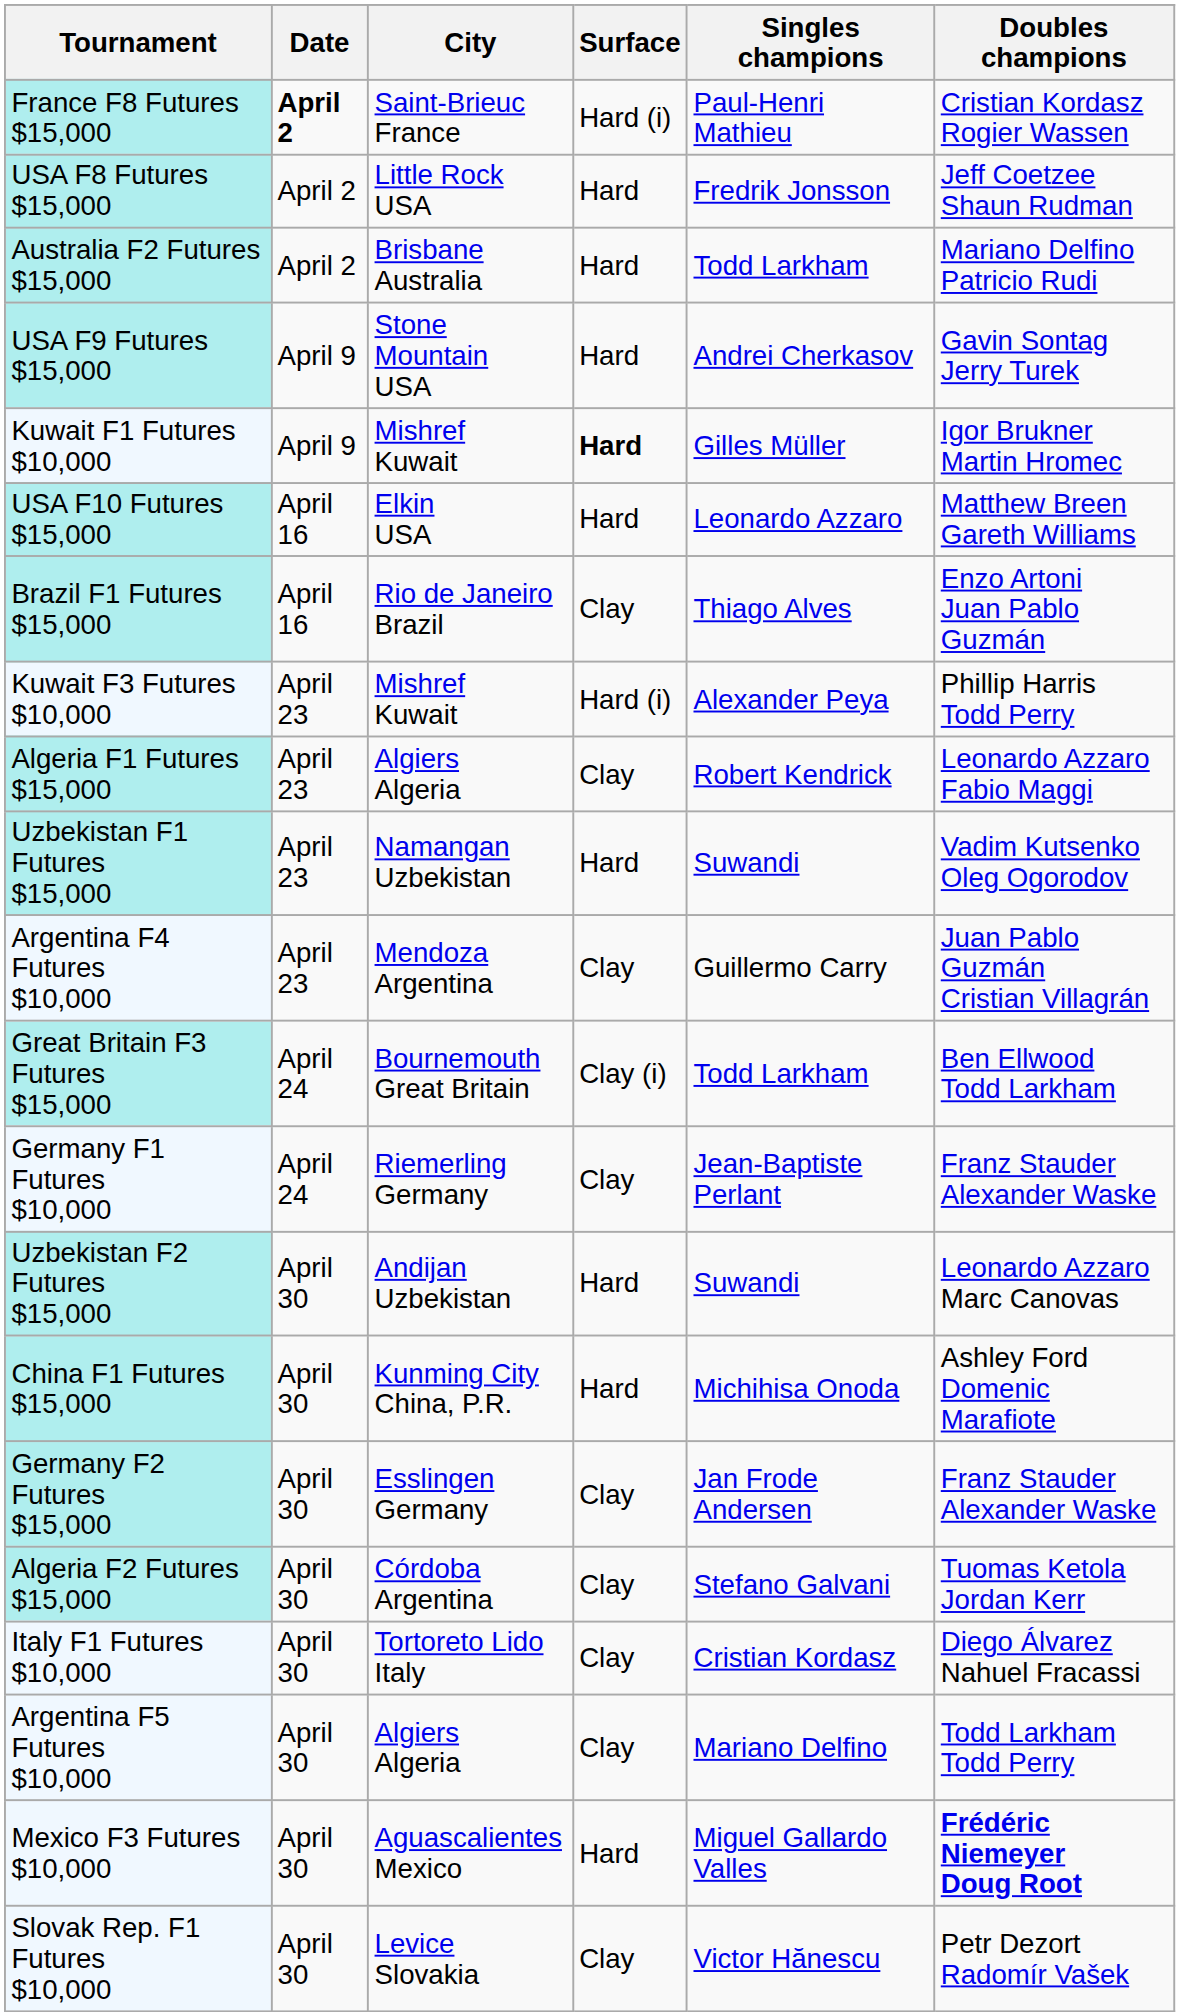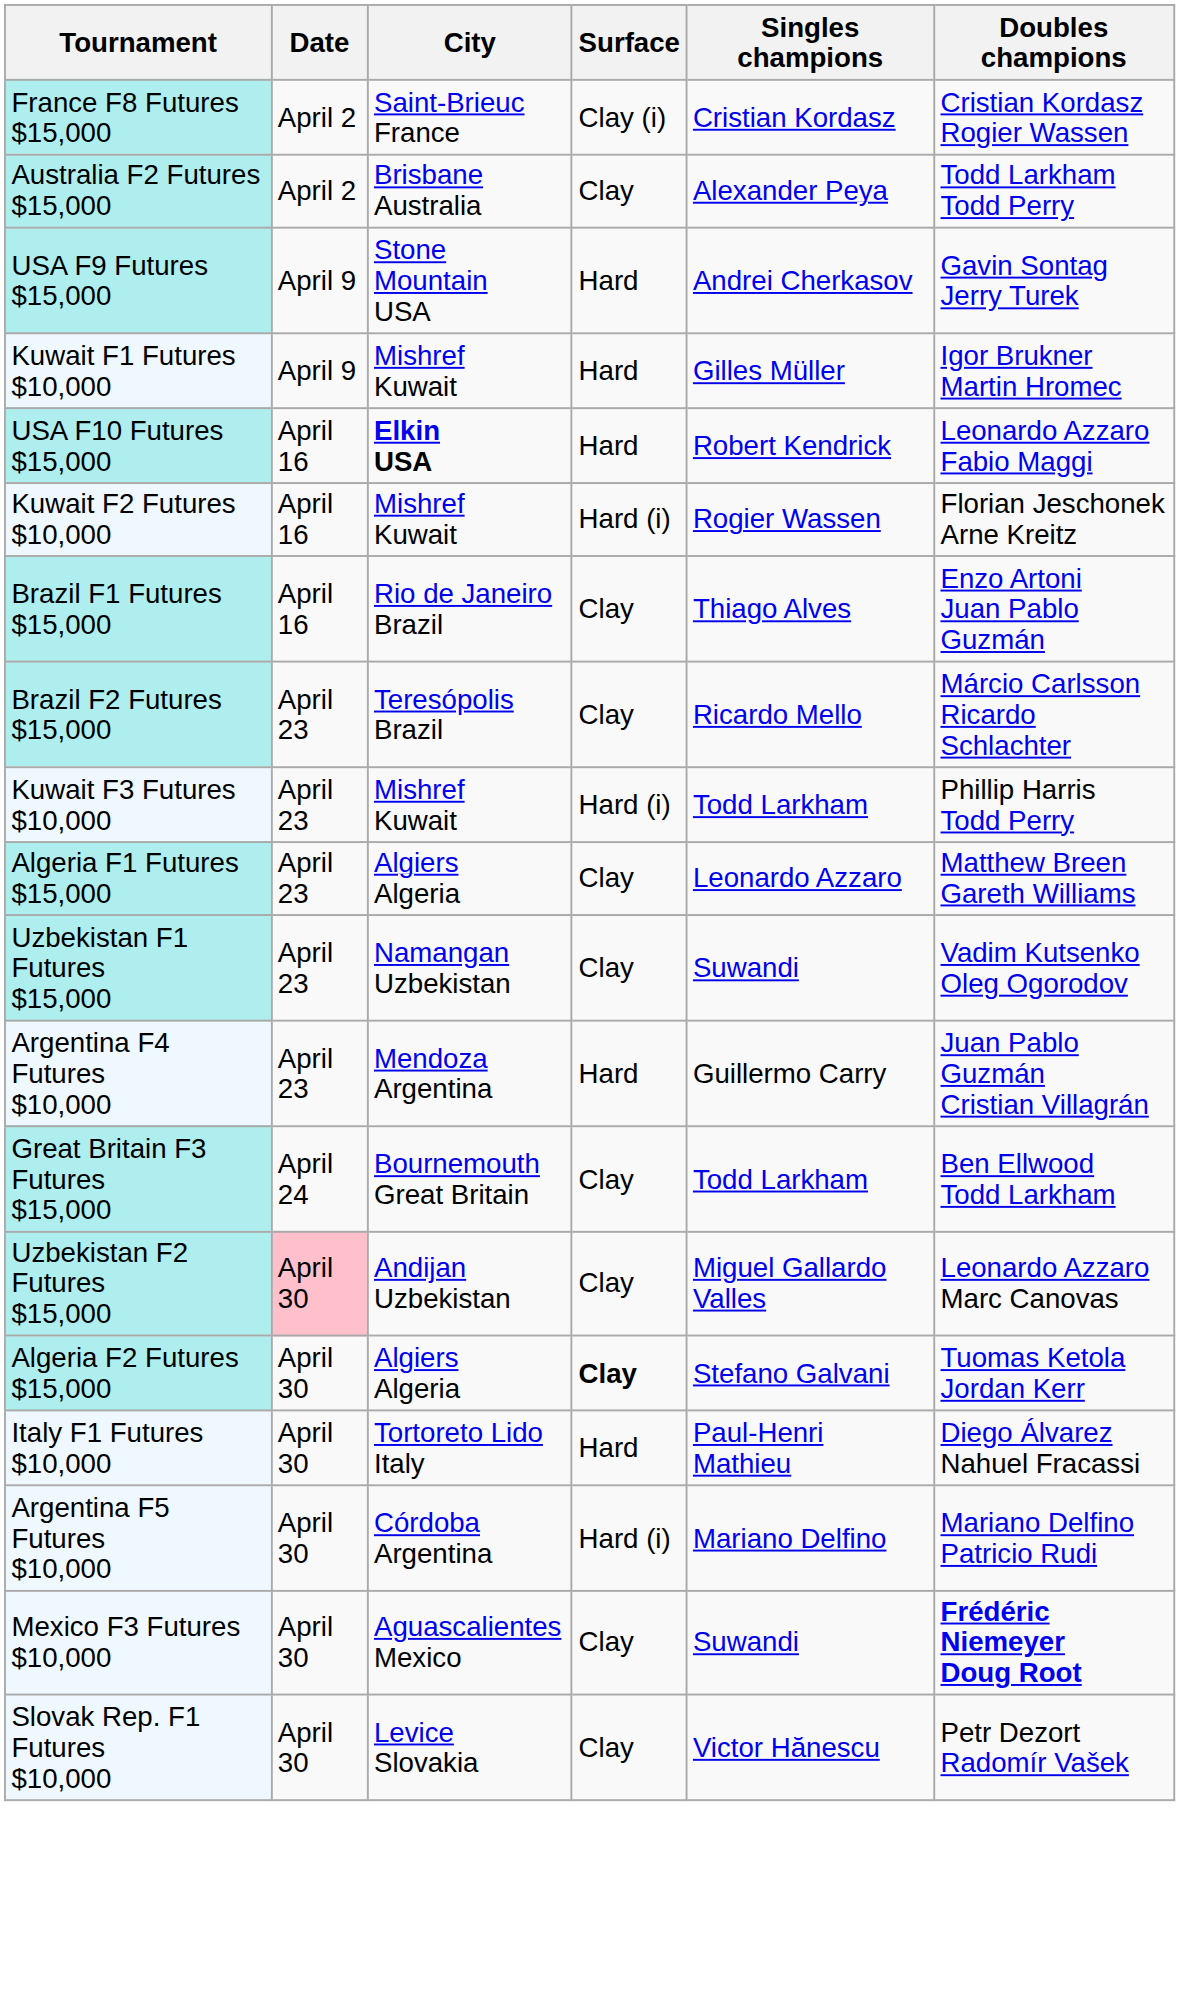 <table class="sortable wikitable" style="font-size:90%">
 <tr>
 <th>Tournament</th>
 <th>Date</th>
 <th>City</th>
 <th>Surface</th>
 <th>Singles champions</th>
 <th>Doubles champions</th>
 </tr>
 <tr>
 <td style="background:#afeeee;">France F8 Futures<br>$15,000</td>
-<td><strong>April 2</strong></td>
+<td>April 2</td>
 <td><a href='#'>Saint-Brieuc</a><br>France</td>
-<td>Hard (i)</td>
-<td> <a href='#'>Paul-Henri Mathieu</a></td>
+<td>Clay (i)</td>
+<td> <a href='#'>Cristian Kordasz</a></td>
 <td> <a href='#'>Cristian Kordasz</a> <br> <a href='#'>Rogier Wassen</a></td>
-</tr>
-<tr>
-<td style="background:#afeeee;">USA F8 Futures<br>$15,000</td>
-<td>April 2</td>
-<td><a href='#'>Little Rock</a><br>USA</td>
-<td>Hard</td>
-<td> <a href='#'>Fredrik Jonsson</a></td>
-<td> <a href='#'>Jeff Coetzee</a> <br> <a href='#'>Shaun Rudman</a></td>
 </tr>
 <tr>
 <td style="background:#afeeee;">Australia F2 Futures<br>$15,000</td>
 <td>April 2</td>
 <td><a href='#'>Brisbane</a><br>Australia</td>
-<td>Hard</td>
-<td> <a href='#'>Todd Larkham</a></td>
-<td> <a href='#'>Mariano Delfino</a> <br> <a href='#'>Patricio Rudi</a></td>
+<td>Clay</td>
+<td> <a href='#'>Alexander Peya</a></td>
+<td> <a href='#'>Todd Larkham</a> <br> <a href='#'>Todd Perry</a></td>
 </tr>
 <tr>
 <td style="background:#afeeee;">USA F9 Futures<br>$15,000</td>
 <td>April 9</td>
 <td><a href='#'>Stone Mountain</a><br>USA</td>
 <td>Hard</td>
 <td> <a href='#'>Andrei Cherkasov</a></td>
 <td> <a href='#'>Gavin Sontag</a> <br> <a href='#'>Jerry Turek</a></td>
 </tr>
 <tr>
 <td style="background:#f0f8ff;">Kuwait F1 Futures<br>$10,000</td>
 <td>April 9</td>
 <td><a href='#'>Mishref</a><br>Kuwait</td>
-<td><strong>Hard</strong></td>
+<td>Hard</td>
 <td> <a href='#'>Gilles Müller</a></td>
 <td> <a href='#'>Igor Brukner</a> <br> <a href='#'>Martin Hromec</a></td>
 </tr>
 <tr>
 <td style="background:#afeeee;">USA F10 Futures<br>$15,000</td>
 <td>April 16</td>
-<td><a href='#'>Elkin</a><br>USA</td>
+<td><strong><a href='#'>Elkin</a><br>USA</strong></td>
 <td>Hard</td>
-<td> <a href='#'>Leonardo Azzaro</a></td>
-<td> <a href='#'>Matthew Breen</a> <br> <a href='#'>Gareth Williams</a></td>
+<td> <a href='#'>Robert Kendrick</a></td>
+<td> <a href='#'>Leonardo Azzaro</a> <br> <a href='#'>Fabio Maggi</a></td>
+</tr>
+<tr>
+<td style="background:#f0f8ff;">Kuwait F2 Futures<br>$10,000</td>
+<td>April 16</td>
+<td><a href='#'>Mishref</a><br>Kuwait</td>
+<td>Hard (i)</td>
+<td> <a href='#'>Rogier Wassen</a></td>
+<td> Florian Jeschonek <br> Arne Kreitz</td>
 </tr>
 <tr>
 <td style="background:#afeeee;">Brazil F1 Futures<br>$15,000</td>
 <td>April 16</td>
 <td><a href='#'>Rio de Janeiro</a><br>Brazil</td>
 <td>Clay</td>
 <td> <a href='#'>Thiago Alves</a></td>
 <td> <a href='#'>Enzo Artoni</a> <br> <a href='#'>Juan Pablo Guzmán</a></td>
 </tr>
 <tr>
+<td style="background:#afeeee;">Brazil F2 Futures<br>$15,000</td>
+<td>April 23</td>
+<td><a href='#'>Teresópolis</a><br>Brazil</td>
+<td>Clay</td>
+<td> <a href='#'>Ricardo Mello</a></td>
+<td> <a href='#'>Márcio Carlsson</a> <br> <a href='#'>Ricardo Schlachter</a></td>
+</tr>
+<tr>
 <td style="background:#f0f8ff;">Kuwait F3 Futures<br>$10,000</td>
 <td>April 23</td>
 <td><a href='#'>Mishref</a><br>Kuwait</td>
 <td>Hard (i)</td>
-<td> <a href='#'>Alexander Peya</a></td>
+<td> <a href='#'>Todd Larkham</a></td>
 <td> Phillip Harris <br> <a href='#'>Todd Perry</a></td>
 </tr>
 <tr>
 <td style="background:#afeeee;">Algeria F1 Futures<br>$15,000</td>
 <td>April 23</td>
 <td><a href='#'>Algiers</a><br>Algeria</td>
 <td>Clay</td>
-<td> <a href='#'>Robert Kendrick</a></td>
-<td> <a href='#'>Leonardo Azzaro</a> <br> <a href='#'>Fabio Maggi</a></td>
+<td> <a href='#'>Leonardo Azzaro</a></td>
+<td> <a href='#'>Matthew Breen</a> <br> <a href='#'>Gareth Williams</a></td>
 </tr>
 <tr>
 <td style="background:#afeeee;">Uzbekistan F1 Futures<br>$15,000</td>
 <td>April 23</td>
 <td><a href='#'>Namangan</a><br>Uzbekistan</td>
-<td>Hard</td>
+<td>Clay</td>
 <td> <a href='#'>Suwandi</a></td>
 <td> <a href='#'>Vadim Kutsenko</a> <br> <a href='#'>Oleg Ogorodov</a></td>
 </tr>
 <tr>
 <td style="background:#f0f8ff;">Argentina F4 Futures<br>$10,000</td>
 <td>April 23</td>
 <td><a href='#'>Mendoza</a><br>Argentina</td>
-<td>Clay</td>
+<td>Hard</td>
 <td> Guillermo Carry</td>
 <td> <a href='#'>Juan Pablo Guzmán</a> <br> <a href='#'>Cristian Villagrán</a></td>
 </tr>
 <tr>
 <td style="background:#afeeee;">Great Britain F3 Futures<br>$15,000</td>
 <td>April 24</td>
 <td><a href='#'>Bournemouth</a><br>Great Britain</td>
-<td>Clay (i)</td>
+<td>Clay</td>
 <td> <a href='#'>Todd Larkham</a></td>
 <td> <a href='#'>Ben Ellwood</a> <br> <a href='#'>Todd Larkham</a></td>
 </tr>
 <tr>
-<td style="background:#f0f8ff;">Germany F1 Futures<br>$10,000</td>
-<td>April 24</td>
-<td><a href='#'>Riemerling</a><br>Germany</td>
+<td style="background:#afeeee;">Uzbekistan F2 Futures<br>$15,000</td>
+<td style="background: pink;">April 30</td>
+<td><a href='#'>Andijan</a><br>Uzbekistan</td>
 <td>Clay</td>
-<td> <a href='#'>Jean-Baptiste Perlant</a></td>
-<td> <a href='#'>Franz Stauder</a> <br> <a href='#'>Alexander Waske</a></td>
-</tr>
-<tr>
-<td style="background:#afeeee;">Uzbekistan F2 Futures<br>$15,000</td>
-<td>April 30</td>
-<td><a href='#'>Andijan</a><br>Uzbekistan</td>
-<td>Hard</td>
-<td> <a href='#'>Suwandi</a></td>
+<td> <a href='#'>Miguel Gallardo Valles</a></td>
 <td> <a href='#'>Leonardo Azzaro</a> <br> Marc Canovas</td>
-</tr>
-<tr>
-<td style="background:#afeeee;">China F1 Futures<br>$15,000</td>
-<td>April 30</td>
-<td><a href='#'>Kunming City</a><br>China, P.R.</td>
-<td>Hard</td>
-<td> <a href='#'>Michihisa Onoda</a></td>
-<td> Ashley Ford <br> <a href='#'>Domenic Marafiote</a></td>
-</tr>
-<tr>
-<td style="background:#afeeee;">Germany F2 Futures<br>$15,000</td>
-<td>April 30</td>
-<td><a href='#'>Esslingen</a><br>Germany</td>
-<td>Clay</td>
-<td> <a href='#'>Jan Frode Andersen</a></td>
-<td> <a href='#'>Franz Stauder</a> <br> <a href='#'>Alexander Waske</a></td>
 </tr>
 <tr>
 <td style="background:#afeeee;">Algeria F2 Futures<br>$15,000</td>
 <td>April 30</td>
-<td><a href='#'>Córdoba</a><br>Argentina</td>
-<td>Clay</td>
+<td><a href='#'>Algiers</a><br>Algeria</td>
+<td><strong>Clay</strong></td>
 <td> <a href='#'>Stefano Galvani</a></td>
 <td> <a href='#'>Tuomas Ketola</a> <br> <a href='#'>Jordan Kerr</a></td>
 </tr>
 <tr>
 <td style="background:#f0f8ff;">Italy F1 Futures<br>$10,000</td>
 <td>April 30</td>
 <td><a href='#'>Tortoreto Lido</a><br>Italy</td>
-<td>Clay</td>
-<td> <a href='#'>Cristian Kordasz</a></td>
+<td>Hard</td>
+<td> <a href='#'>Paul-Henri Mathieu</a></td>
 <td> <a href='#'>Diego Álvarez</a> <br> Nahuel Fracassi</td>
 </tr>
 <tr>
 <td style="background:#f0f8ff;">Argentina F5 Futures<br>$10,000</td>
 <td>April 30</td>
-<td><a href='#'>Algiers</a><br>Algeria</td>
-<td>Clay</td>
+<td><a href='#'>Córdoba</a><br>Argentina</td>
+<td>Hard (i)</td>
 <td> <a href='#'>Mariano Delfino</a></td>
-<td> <a href='#'>Todd Larkham</a> <br> <a href='#'>Todd Perry</a></td>
+<td> <a href='#'>Mariano Delfino</a> <br> <a href='#'>Patricio Rudi</a></td>
 </tr>
 <tr>
 <td style="background:#f0f8ff;">Mexico F3 Futures<br>$10,000</td>
 <td>April 30</td>
 <td><a href='#'>Aguascalientes</a><br>Mexico</td>
-<td>Hard</td>
-<td> <a href='#'>Miguel Gallardo Valles</a></td>
+<td>Clay</td>
+<td> <a href='#'>Suwandi</a></td>
 <td><strong> <a href='#'>Frédéric Niemeyer</a> <br> <a href='#'>Doug Root</a></strong></td>
 </tr>
 <tr>
 <td style="background:#f0f8ff;">Slovak Rep. F1 Futures<br>$10,000</td>
 <td>April 30</td>
 <td><a href='#'>Levice</a><br>Slovakia</td>
 <td>Clay</td>
 <td> <a href='#'>Victor Hănescu</a></td>
 <td> Petr Dezort <br> <a href='#'>Radomír Vašek</a></td>
 </tr>
 </table>
